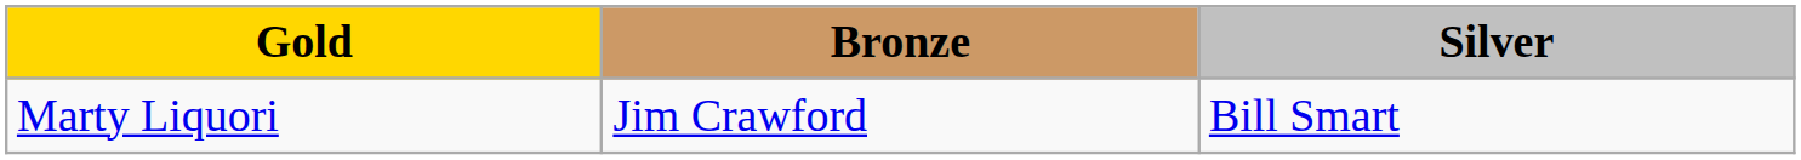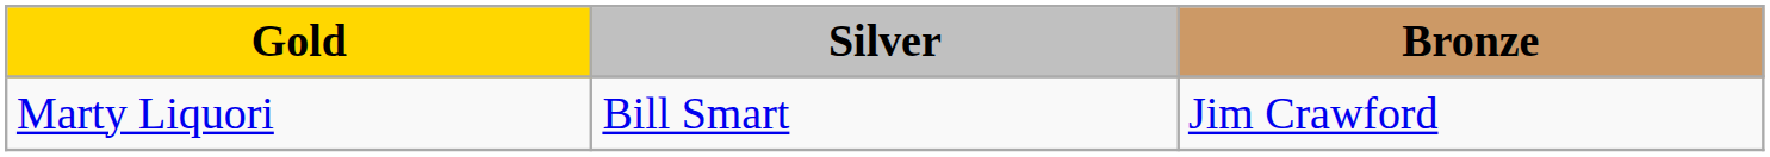 <table class="wikitable" style="text-align:left">
 <tr align="center">
 <td width=200 bgcolor=gold><strong>Gold</strong></td>
+<td width=200 bgcolor=silver><strong>Silver</strong></td>
 <td width=200 bgcolor=CC9966><strong>Bronze</strong></td>
-<td width=200 bgcolor=silver><strong>Silver</strong></td>
 </tr>
 <tr>
 <td><a href='#'>Marty Liquori</a><br><em></em></td>
+<td><a href='#'>Bill Smart</a><br><em></em></td>
 <td><a href='#'>Jim Crawford</a><br><em></em></td>
-<td><a href='#'>Bill Smart</a><br><em></em></td>
 </tr>
 </table>
